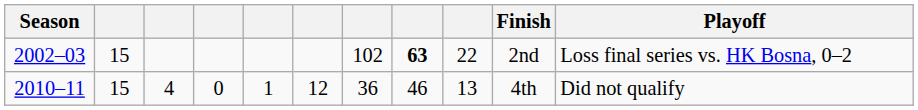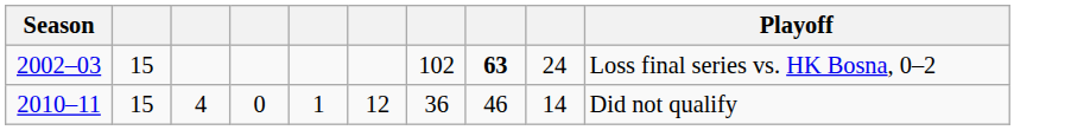 <table class="wikitable" style="text-align:center;font-size:95%;">
 <tr>
 <th width=60>Season</th>
 <th width=30></th>
 <th width=30></th>
 <th width=30></th>
 <th width=30></th>
 <th width=30></th>
 <th width=30></th>
 <th width=30></th>
 <th width=30></th>
-<th width=40>Finish</th>
 <th width=260>Playoff</th>
 </tr>
 <tr>
 <td><a href='#'>2002–03</a></td>
 <td>15</td>
 <td></td>
 <td></td>
 <td></td>
 <td></td>
 <td>102</td>
 <td><strong>63</strong></td>
-<td>22</td>
-<td>2nd</td>
+<td>24</td>
 <td style="text-align:left;">Loss final series vs. <a href='#'>HK Bosna</a>, 0–2</td>
 </tr>
 <tr>
 <td><a href='#'>2010–11</a></td>
 <td>15</td>
 <td>4</td>
 <td>0</td>
 <td>1</td>
 <td>12</td>
 <td>36</td>
 <td>46</td>
-<td>13</td>
-<td>4th</td>
+<td>14</td>
 <td style="text-align:left;">Did not qualify</td>
 </tr>
 </table>
